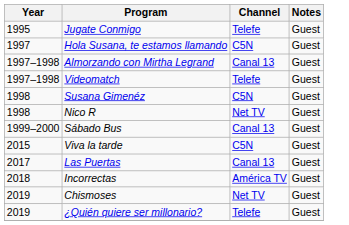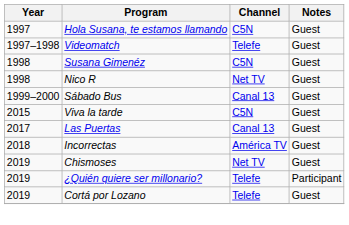 <table class="wikitable" style="font-size: 90%;">
 <tr>
 <th>Year</th>
 <th>Program</th>
 <th>Channel</th>
 <th>Notes</th>
 </tr>
 <tr>
-<td>1995</td>
-<td><em><a href='#'>Jugate Conmigo</a></em></td>
-<td><a href='#'>Telefe</a></td>
-<td>Guest</td>
-</tr>
-<tr>
 <td>1997</td>
 <td><em><a href='#'>Hola Susana, te estamos llamando</a></em></td>
 <td><a href='#'>C5N</a></td>
-<td>Guest</td>
-</tr>
-<tr>
-<td>1997–1998</td>
-<td><em><a href='#'>Almorzando con Mirtha Legrand</a></em></td>
-<td><a href='#'>Canal 13</a></td>
 <td>Guest</td>
 </tr>
 <tr>
 <td>1997–1998</td>
 <td><em><a href='#'>Videomatch</a></em></td>
 <td><a href='#'>Telefe</a></td>
 <td>Guest</td>
 </tr>
 <tr>
 <td>1998</td>
 <td><em><a href='#'>Susana Gimenéz</a></em></td>
 <td><a href='#'>C5N</a></td>
 <td>Guest</td>
 </tr>
 <tr>
 <td>1998</td>
 <td><em>Nico R</em></td>
 <td><a href='#'>Net TV</a></td>
 <td>Guest</td>
 </tr>
 <tr>
 <td>1999–2000</td>
 <td><em>Sábado Bus</em></td>
 <td><a href='#'>Canal 13</a></td>
 <td>Guest</td>
 </tr>
 <tr>
 <td>2015</td>
 <td><em>Viva la tarde</em></td>
 <td><a href='#'>C5N</a></td>
 <td>Guest</td>
 </tr>
 <tr>
 <td>2017</td>
 <td><em><a href='#'>Las Puertas</a></em></td>
 <td><a href='#'>Canal 13</a></td>
 <td>Guest</td>
 </tr>
 <tr>
 <td>2018</td>
 <td><em>Incorrectas</em></td>
 <td><a href='#'>América TV</a></td>
 <td>Guest</td>
 </tr>
 <tr>
 <td>2019</td>
 <td><em>Chismoses</em></td>
 <td><a href='#'>Net TV</a></td>
 <td>Guest</td>
 </tr>
 <tr>
 <td>2019</td>
 <td><em><a href='#'>¿Quién quiere ser millonario?</a></em></td>
 <td><a href='#'>Telefe</a></td>
+<td>Participant</td>
+</tr>
+<tr>
+<td>2019</td>
+<td><em>Cortá por Lozano</em></td>
+<td><a href='#'>Telefe</a></td>
 <td>Guest</td>
 </tr>
 <tr>
 </tr>
 </table>
